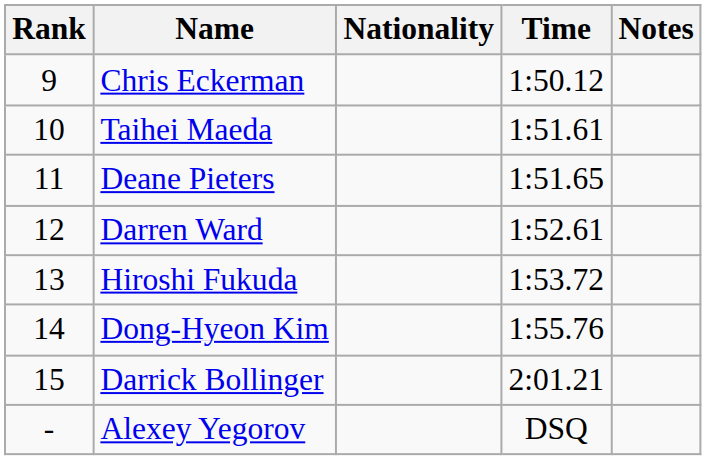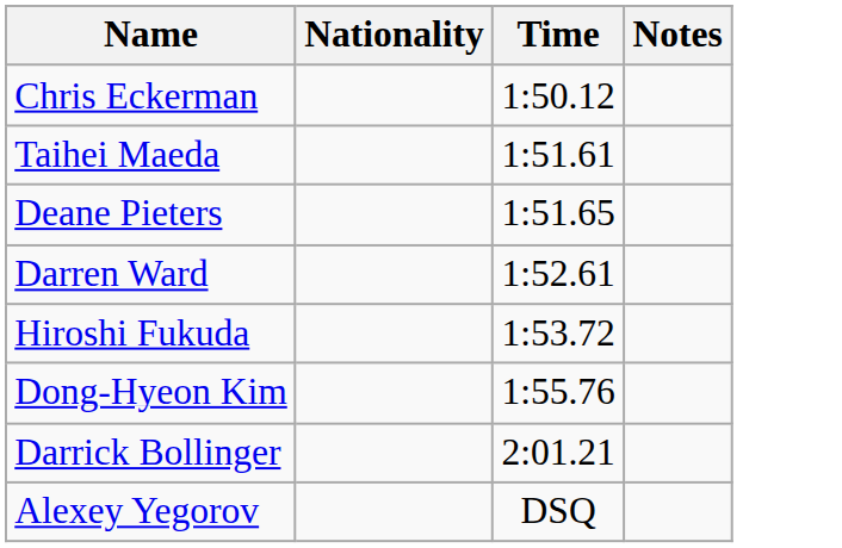 <table class="wikitable sortable" style="text-align:center">
 <tr>
-<th>Rank</th>
 <th>Name</th>
 <th>Nationality</th>
 <th>Time</th>
 <th>Notes</th>
 </tr>
 <tr>
-<td>9</td>
 <td align=left><a href='#'>Chris Eckerman</a></td>
 <td align=left></td>
 <td>1:50.12</td>
 <td></td>
 </tr>
 <tr>
-<td>10</td>
 <td align=left><a href='#'>Taihei Maeda</a></td>
 <td align=left></td>
 <td>1:51.61</td>
 <td></td>
 </tr>
 <tr>
-<td>11</td>
 <td align=left><a href='#'>Deane Pieters</a></td>
 <td align=left></td>
 <td>1:51.65</td>
 <td></td>
 </tr>
 <tr>
-<td>12</td>
 <td align=left><a href='#'>Darren Ward</a></td>
 <td align=left></td>
 <td>1:52.61</td>
 <td></td>
 </tr>
 <tr>
-<td>13</td>
 <td align=left><a href='#'>Hiroshi Fukuda</a></td>
 <td align=left></td>
 <td>1:53.72</td>
 <td></td>
 </tr>
 <tr>
-<td>14</td>
 <td align=left><a href='#'>Dong-Hyeon Kim</a></td>
 <td align=left></td>
 <td>1:55.76</td>
 <td></td>
 </tr>
 <tr>
-<td>15</td>
 <td align=left><a href='#'>Darrick Bollinger</a></td>
 <td align=left></td>
 <td>2:01.21</td>
 <td></td>
 </tr>
 <tr>
-<td>-</td>
 <td align=left><a href='#'>Alexey Yegorov</a></td>
 <td align=left></td>
 <td>DSQ</td>
 <td></td>
 </tr>
 </table>
